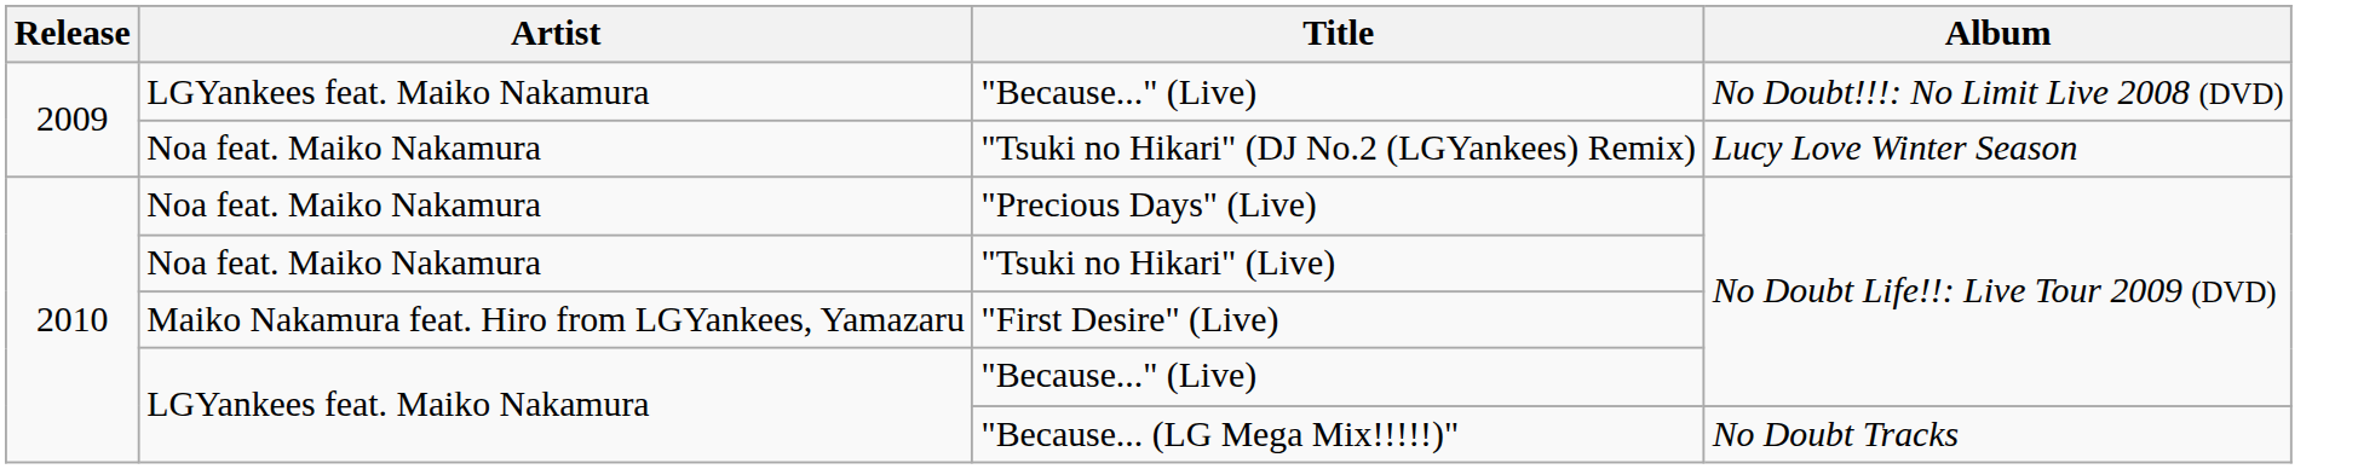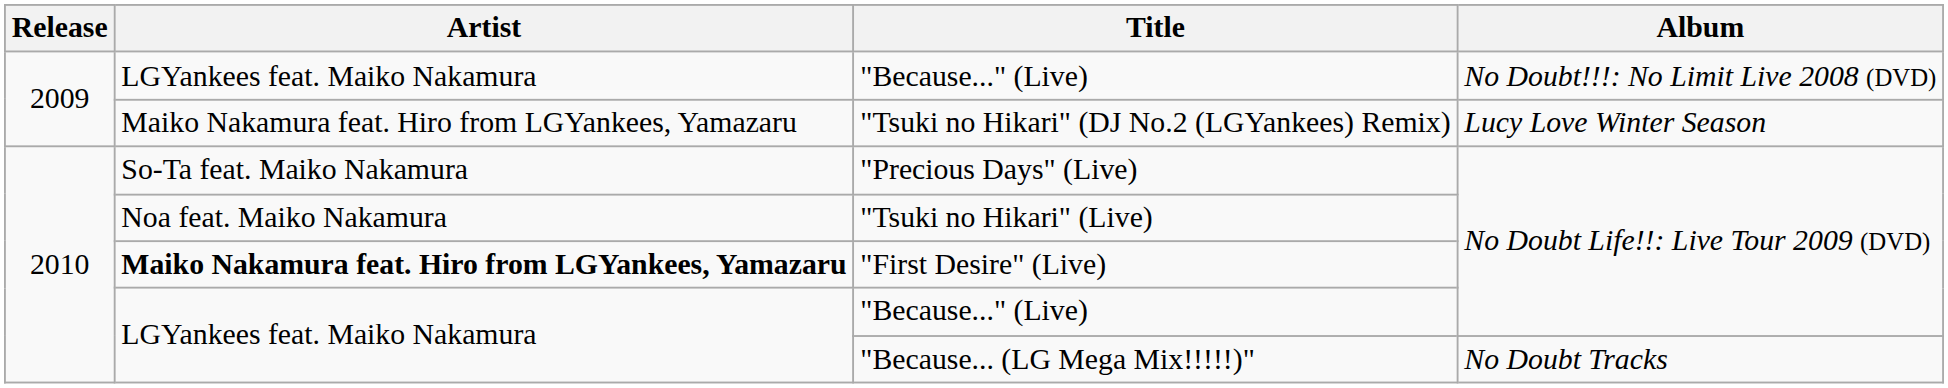 <table class="wikitable" style="text-align:center">
 <tr>
 <th>Release</th>
 <th>Artist</th>
 <th>Title</th>
 <th>Album</th>
 </tr>
 <tr>
 <td rowspan="2">2009</td>
 <td align="left">LGYankees feat. Maiko Nakamura</td>
 <td align="left">"Because..." (Live)</td>
 <td align="left" rowspan="1"><em>No Doubt!!!: No Limit Live 2008</em> <small>(DVD)</small></td>
 </tr>
 <tr>
-<td align="left">Noa feat. Maiko Nakamura</td>
+<td align="left">Maiko Nakamura feat. Hiro from LGYankees, Yamazaru</td>
 <td align="left">"Tsuki no Hikari" (DJ No.2 (LGYankees) Remix)</td>
 <td align="left"><em>Lucy Love Winter Season</em></td>
 </tr>
 <tr>
 <td rowspan="5">2010</td>
-<td align="left">Noa feat. Maiko Nakamura</td>
+<td align="left">So-Ta feat. Maiko Nakamura</td>
 <td align="left">"Precious Days" (Live)</td>
 <td align="left" rowspan="4"><em>No Doubt Life!!: Live Tour 2009</em> <small>(DVD)</small></td>
 </tr>
 <tr>
 <td align="left">Noa feat. Maiko Nakamura</td>
 <td align="left">"Tsuki no Hikari" (Live)</td>
 </tr>
 <tr>
-<td align="left">Maiko Nakamura feat. Hiro from LGYankees, Yamazaru</td>
+<td align="left"><strong>Maiko Nakamura feat. Hiro from LGYankees, Yamazaru</strong></td>
 <td align="left">"First Desire" (Live)</td>
 </tr>
 <tr>
 <td align="left" rowspan="2">LGYankees feat. Maiko Nakamura</td>
 <td align="left">"Because..." (Live)</td>
 </tr>
 <tr>
 <td align="left">"Because... (LG Mega Mix!!!!!)"</td>
 <td align="left"><em>No Doubt Tracks</em></td>
 </tr>
 </table>
